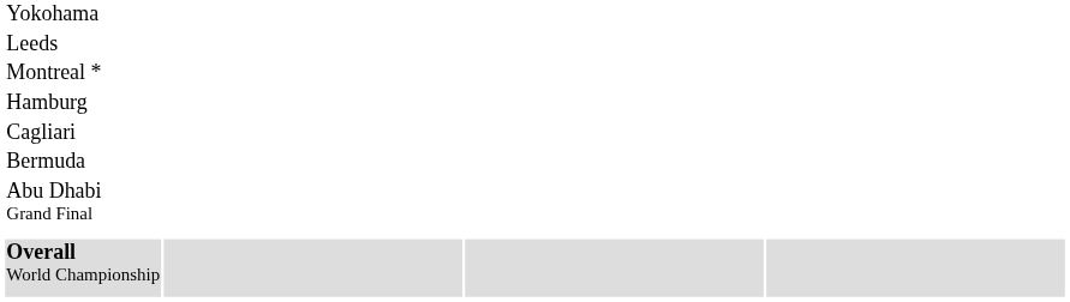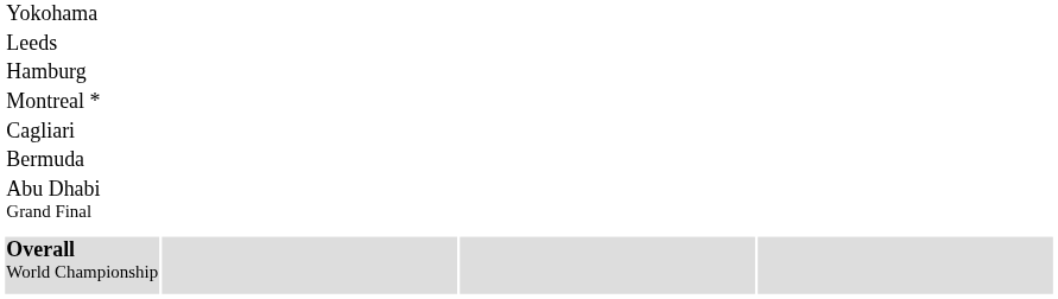 <table>
 <tr>
 <td>Yokohama</td>
 <td width=220></td>
 <td width=220></td>
 <td width=220></td>
 </tr>
 <tr>
 <td>Leeds</td>
 <td width=220></td>
 <td width=220></td>
 <td width=220></td>
 </tr>
 <tr>
-<td>Montreal *</td>
+<td>Hamburg</td>
 <td width=220></td>
 <td width=220></td>
 <td width=220></td>
 </tr>
 <tr>
-<td>Hamburg</td>
+<td>Montreal *</td>
 <td width=220></td>
 <td width=220></td>
 <td width=220></td>
 </tr>
 <tr>
 <td>Cagliari</td>
 <td width=220></td>
 <td width=220></td>
 <td width=220></td>
 </tr>
 <tr>
 <td>Bermuda</td>
 <td width=220></td>
 <td width=220></td>
 <td width=220></td>
 </tr>
 <tr>
 <td>Abu Dhabi <br><sup>Grand Final</sup></td>
 <td width=220></td>
 <td width=220></td>
 <td width=220></td>
 </tr>
 <tr>
 </tr>
 <tr bgcolor=dddddd>
 <td align=left><strong>Overall</strong> <br><sup>World Championship</sup></td>
 <td align=left width=220><strong></strong></td>
 <td align=left width=220><strong></strong></td>
 <td align=left width=220><strong></strong></td>
 </tr>
 <tr>
 </tr>
 </table>
